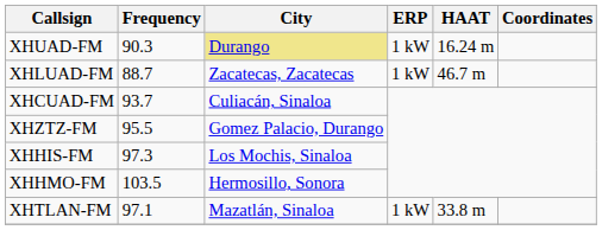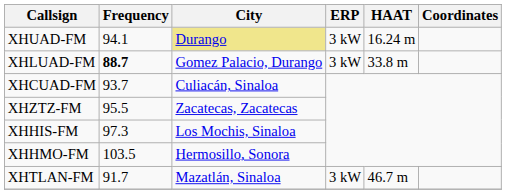 <table class="wikitable sortable">
 <tr>
 <th>Callsign</th>
 <th>Frequency</th>
 <th>City</th>
 <th>ERP</th>
 <th>HAAT</th>
 <th>Coordinates</th>
 </tr>
 <tr>
 <td>XHUAD-FM</td>
-<td>90.3</td>
+<td>94.1</td>
 <td style="background: khaki;"><a href='#'>Durango</a></td>
-<td>1 kW</td>
+<td>3 kW</td>
 <td>16.24 m</td>
 <td></td>
 </tr>
 <tr>
 <td>XHLUAD-FM</td>
-<td>88.7</td>
-<td><a href='#'>Zacatecas, Zacatecas</a></td>
-<td>1 kW</td>
-<td>46.7 m</td>
+<td><strong>88.7</strong></td>
+<td><a href='#'>Gomez Palacio, Durango</a></td>
+<td>3 kW</td>
+<td>33.8 m</td>
 <td></td>
 </tr>
 <tr>
 <td>XHCUAD-FM</td>
 <td>93.7</td>
 <td><a href='#'>Culiacán, Sinaloa</a></td>
 </tr>
 <tr>
 <td>XHZTZ-FM</td>
 <td>95.5</td>
-<td><a href='#'>Gomez Palacio, Durango</a></td>
+<td><a href='#'>Zacatecas, Zacatecas</a></td>
 </tr>
 <tr>
 <td>XHHIS-FM</td>
 <td>97.3</td>
 <td><a href='#'>Los Mochis, Sinaloa</a></td>
 </tr>
 <tr>
 <td>XHHMO-FM</td>
 <td>103.5</td>
 <td><a href='#'>Hermosillo, Sonora</a></td>
 </tr>
 <tr>
 <td>XHTLAN-FM</td>
-<td>97.1</td>
+<td>91.7</td>
 <td><a href='#'>Mazatlán, Sinaloa</a></td>
-<td>1 kW</td>
-<td>33.8 m</td>
+<td>3 kW</td>
+<td>46.7 m</td>
 <td></td>
 </tr>
 <tr>
 </tr>
 </table>
